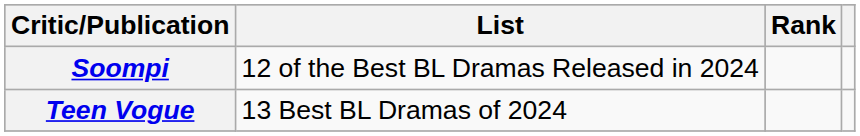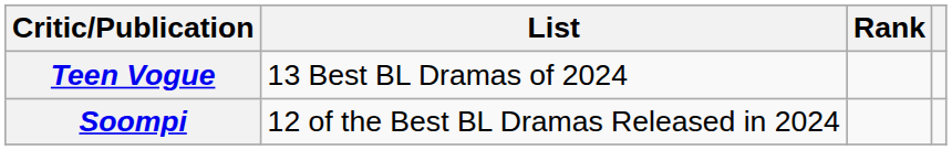 <table class="wikitable sortable plainrowheaders">
 <tr>
 <th scope="col">Critic/Publication</th>
 <th scope="col">List</th>
 <th scope="col">Rank</th>
 <th scope="col" class="unsortable"></th>
 </tr>
 <tr>
+<th scope="row"><em><a href='#'>Teen Vogue</a></em></th>
+<td>13 Best BL Dramas of 2024</td>
+<td></td>
+<td align="center"></td>
+</tr>
+<tr>
 <th scope="row"><em><a href='#'>Soompi</a></em></th>
 <td>12 of the Best BL Dramas Released in 2024</td>
 <td></td>
 <td align="center"></td>
 </tr>
-<tr>
-<th scope="row"><em><a href='#'>Teen Vogue</a></em></th>
-<td>13 Best BL Dramas of 2024</td>
-<td></td>
-<td align="center"></td>
-</tr>
 </table>
